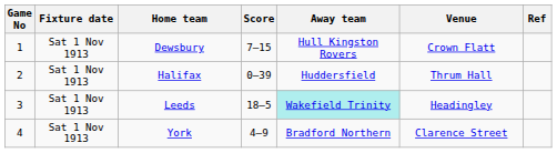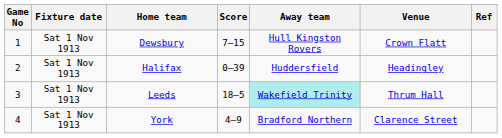 <table class="wikitable" style="text-align:center;">
 <tr>
 <th width=20 abbr="No">Game No</th>
 <th width=100 abbr="Date">Fixture date</th>
 <th width=150 abbr="Home team">Home team</th>
 <th width=20 abbr="Score">Score</th>
 <th width=150 abbr="Away team">Away team</th>
 <th width=150 abbr="Venue">Venue</th>
 <th width=30 abbr="Ref">Ref</th>
 </tr>
 <tr>
 <td>1</td>
 <td>Sat 1 Nov 1913</td>
 <td><a href='#'>Dewsbury</a></td>
 <td>7–15</td>
 <td><a href='#'>Hull Kingston Rovers</a></td>
 <td><a href='#'>Crown Flatt</a></td>
 <td></td>
 </tr>
 <tr>
 <td>2</td>
 <td>Sat 1 Nov 1913</td>
 <td><a href='#'>Halifax</a></td>
 <td>0–39</td>
 <td><a href='#'>Huddersfield</a></td>
-<td><a href='#'>Thrum Hall</a></td>
+<td><a href='#'>Headingley</a></td>
 <td></td>
 </tr>
 <tr>
 <td>3</td>
 <td>Sat 1 Nov 1913</td>
 <td><a href='#'>Leeds</a></td>
 <td>18–5</td>
 <td style="background: paleturquoise;"><a href='#'>Wakefield Trinity</a></td>
-<td><a href='#'>Headingley</a></td>
+<td><a href='#'>Thrum Hall</a></td>
 <td></td>
 </tr>
 <tr>
 <td>4</td>
 <td>Sat 1 Nov 1913</td>
 <td><a href='#'>York</a></td>
 <td>4–9</td>
 <td><a href='#'>Bradford Northern</a></td>
 <td><a href='#'>Clarence Street</a></td>
 <td></td>
 </tr>
 </table>
